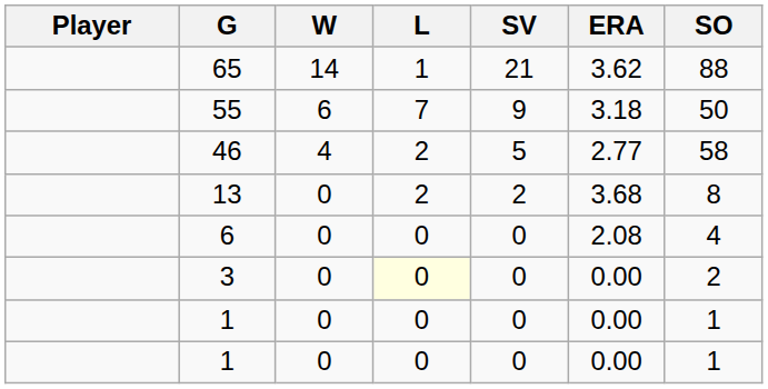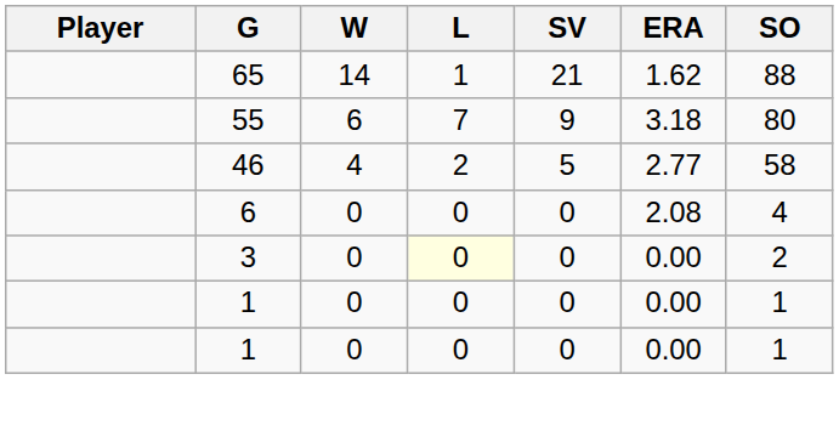 <table class="wikitable sortable">
 <tr>
 <th bgcolor="#DDDDFF" width="16%">Player</th>
 <th bgcolor="#DDDDFF" width="9%">G</th>
 <th bgcolor="#DDDDFF" width="9%">W</th>
 <th bgcolor="#DDDDFF" width="9%">L</th>
 <th bgcolor="#DDDDFF" width="9%">SV</th>
 <th bgcolor="#DDDDFF" width="9%">ERA</th>
 <th bgcolor="#DDDDFF" width="9%">SO</th>
 </tr>
 <tr align="center">
 <td></td>
 <td>65</td>
 <td>14</td>
 <td>1</td>
 <td>21</td>
-<td>3.62</td>
+<td>1.62</td>
 <td>88</td>
 </tr>
 <tr align=center>
 <td></td>
 <td>55</td>
 <td>6</td>
 <td>7</td>
 <td>9</td>
 <td>3.18</td>
-<td>50</td>
+<td>80</td>
 </tr>
 <tr align=center>
 <td></td>
 <td>46</td>
 <td>4</td>
 <td>2</td>
 <td>5</td>
 <td>2.77</td>
 <td>58</td>
-</tr>
-<tr align="center">
-<td></td>
-<td>13</td>
-<td>0</td>
-<td>2</td>
-<td>2</td>
-<td>3.68</td>
-<td>8</td>
 </tr>
 <tr align="center">
 <td></td>
 <td>6</td>
 <td>0</td>
 <td>0</td>
 <td>0</td>
 <td>2.08</td>
 <td>4</td>
 </tr>
 <tr align="center">
 <td></td>
 <td>3</td>
 <td>0</td>
 <td style="background: lightyellow;">0</td>
 <td>0</td>
 <td>0.00</td>
 <td>2</td>
 </tr>
 <tr align=center>
 <td></td>
 <td>1</td>
 <td>0</td>
 <td>0</td>
 <td>0</td>
 <td>0.00</td>
 <td>1</td>
 </tr>
 <tr align="center">
 <td></td>
 <td>1</td>
 <td>0</td>
 <td>0</td>
 <td>0</td>
 <td>0.00</td>
 <td>1</td>
 </tr>
 </table>
